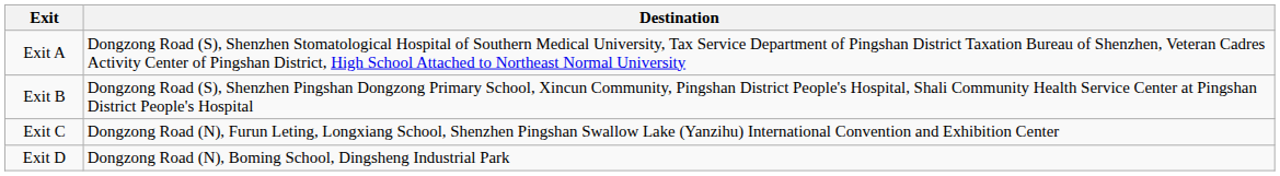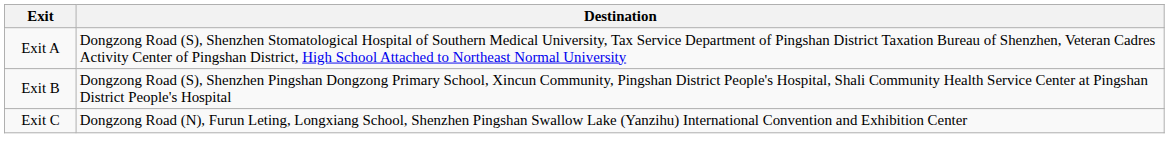 <table class="wikitable">
 <tr>
 <th style="width:70px">Exit</th>
 <th>Destination</th>
 </tr>
 <tr>
 <td align=center>Exit A</td>
 <td>Dongzong Road (S), Shenzhen Stomatological Hospital of Southern Medical University, Tax Service Department of Pingshan District Taxation Bureau of Shenzhen, Veteran Cadres Activity Center of Pingshan District, <a href='#'>High School Attached to Northeast Normal University</a></td>
 </tr>
 <tr>
 <td align=center>Exit B</td>
 <td>Dongzong Road (S), Shenzhen Pingshan Dongzong Primary School, Xincun Community, Pingshan District People's Hospital, Shali Community Health Service Center at Pingshan District People's Hospital</td>
 </tr>
 <tr>
 <td align=center>Exit C</td>
 <td>Dongzong Road (N), Furun Leting, Longxiang School, Shenzhen Pingshan Swallow Lake (Yanzihu) International Convention and Exhibition Center</td>
 </tr>
-<tr>
-<td align=center>Exit D</td>
-<td>Dongzong Road (N), Boming School, Dingsheng Industrial Park</td>
-</tr>
 </table>
